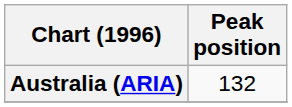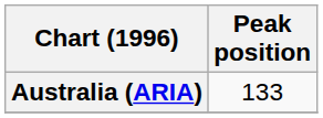 <table class="wikitable sortable plainrowheaders">
 <tr>
 <th>Chart (1996)</th>
 <th>Peak<br>position</th>
 </tr>
 <tr>
 <th scope="row">Australia (<a href='#'>ARIA</a>)</th>
-<td align="center">132</td>
+<td align="center">133</td>
 </tr>
 <tr>
 </tr>
 <tr>
 </tr>
 <tr>
 </tr>
 <tr>
 </tr>
 <tr>
 </tr>
 <tr>
 </tr>
 <tr>
 </tr>
 <tr>
 </tr>
 </table>
